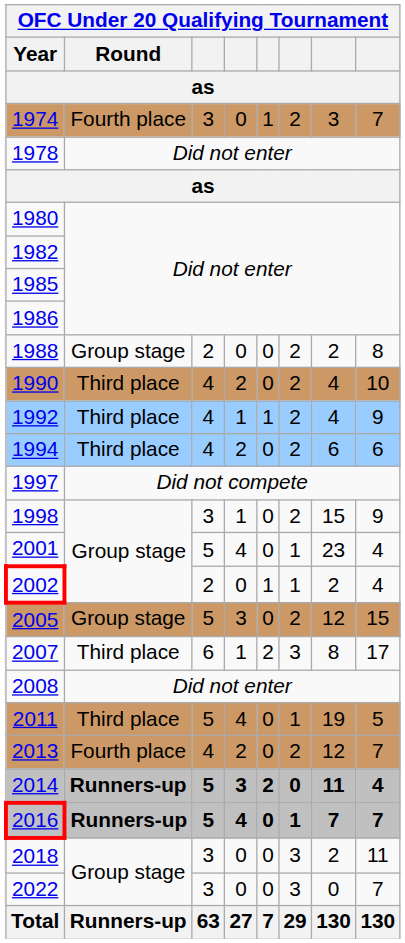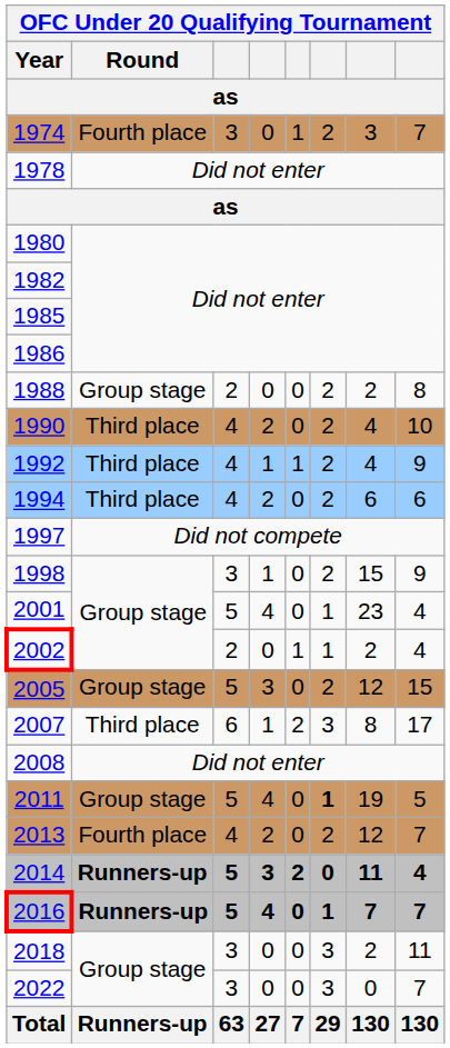 <table class="wikitable" style="text-align:center;">
 <tr>
 <th colspan="8"><a href='#'>OFC Under 20 Qualifying Tournament</a></th>
 </tr>
 <tr>
 <th>Year</th>
 <th>Round</th>
 <th></th>
 <th></th>
 <th></th>
 <th></th>
 <th></th>
 <th></th>
 </tr>
 <tr>
 <th colspan=9>as </th>
 </tr>
 <tr style="background:#c96;">
 <td> <a href='#'>1974</a></td>
 <td>Fourth place</td>
 <td>3</td>
 <td>0</td>
 <td>1</td>
 <td>2</td>
 <td>3</td>
 <td>7</td>
 </tr>
 <tr>
 <td> <a href='#'>1978</a></td>
 <td colspan=7><em>Did not enter</em></td>
 </tr>
 <tr>
 <th colspan=9>as </th>
 </tr>
 <tr>
 <td> <a href='#'>1980</a></td>
 <td rowspan=4 colspan=7><em>Did not enter</em></td>
 </tr>
 <tr>
 <td> <a href='#'>1982</a></td>
 </tr>
 <tr>
 <td> <a href='#'>1985</a></td>
 </tr>
 <tr>
 <td> <a href='#'>1986</a></td>
 </tr>
 <tr>
 <td> <a href='#'>1988</a></td>
 <td>Group stage</td>
 <td>2</td>
 <td>0</td>
 <td>0</td>
 <td>2</td>
 <td>2</td>
 <td>8</td>
 </tr>
 <tr style="background:#c96;">
 <td> <a href='#'>1990</a></td>
 <td>Third place</td>
 <td>4</td>
 <td>2</td>
 <td>0</td>
 <td>2</td>
 <td>4</td>
 <td>10</td>
 </tr>
 <tr style="background:#9acdff">
 <td> <a href='#'>1992</a></td>
 <td>Third place</td>
 <td>4</td>
 <td>1</td>
 <td>1</td>
 <td>2</td>
 <td>4</td>
 <td>9</td>
 </tr>
 <tr style="background:#9acdff">
 <td> <a href='#'>1994</a></td>
 <td>Third place</td>
 <td>4</td>
 <td>2</td>
 <td>0</td>
 <td>2</td>
 <td>6</td>
 <td>6</td>
 </tr>
 <tr>
 <td> <a href='#'>1997</a></td>
 <td colspan=7><em>Did not compete</em></td>
 </tr>
 <tr>
 <td> <a href='#'>1998</a></td>
 <td rowspan=3>Group stage</td>
 <td>3</td>
 <td>1</td>
 <td>0</td>
 <td>2</td>
 <td>15</td>
 <td>9</td>
 </tr>
 <tr>
 <td>  <a href='#'>2001</a></td>
 <td>5</td>
 <td>4</td>
 <td>0</td>
 <td>1</td>
 <td>23</td>
 <td>4</td>
 </tr>
 <tr>
 <td style="border: 3px solid red">  <a href='#'>2002</a></td>
 <td>2</td>
 <td>0</td>
 <td>1</td>
 <td>1</td>
 <td>2</td>
 <td>4</td>
 </tr>
 <tr style="background:#c96;">
 <td> <a href='#'>2005</a></td>
 <td>Group stage</td>
 <td>5</td>
 <td>3</td>
 <td>0</td>
 <td>2</td>
 <td>12</td>
 <td>15</td>
 </tr>
 <tr>
 <td> <a href='#'>2007</a></td>
 <td>Third place</td>
 <td>6</td>
 <td>1</td>
 <td>2</td>
 <td>3</td>
 <td>8</td>
 <td>17</td>
 </tr>
 <tr>
 <td> <a href='#'>2008</a></td>
 <td colspan=7><em>Did not enter</em></td>
 </tr>
 <tr style="background:#c96;">
 <td> <a href='#'>2011</a></td>
-<td>Third place</td>
+<td>Group stage</td>
 <td>5</td>
 <td>4</td>
 <td>0</td>
-<td>1</td>
+<td><strong>1</strong></td>
 <td>19</td>
 <td>5</td>
 </tr>
 <tr style="background:#c96;">
 <td> <a href='#'>2013</a></td>
 <td>Fourth place</td>
 <td>4</td>
 <td>2</td>
 <td>0</td>
 <td>2</td>
 <td>12</td>
 <td>7</td>
 </tr>
 <tr style="background:silver;">
 <td> <a href='#'>2014</a></td>
 <td><strong>Runners-up</strong></td>
 <td><strong>5</strong></td>
 <td><strong>3</strong></td>
 <td><strong>2</strong></td>
 <td><strong>0</strong></td>
 <td><strong>11</strong></td>
 <td><strong>4</strong></td>
 </tr>
 <tr style="background:silver;">
 <td style="border: 3px solid red">  <a href='#'>2016</a></td>
 <td><strong>Runners-up</strong></td>
 <td><strong>5</strong></td>
 <td><strong>4</strong></td>
 <td><strong>0</strong></td>
 <td><strong>1</strong></td>
 <td><strong>7</strong></td>
 <td><strong>7</strong></td>
 </tr>
 <tr>
 <td>  <a href='#'>2018</a></td>
 <td rowspan=2>Group stage</td>
 <td>3</td>
 <td>0</td>
 <td>0</td>
 <td>3</td>
 <td>2</td>
 <td>11</td>
 </tr>
 <tr>
 <td> <a href='#'>2022</a></td>
 <td>3</td>
 <td>0</td>
 <td>0</td>
 <td>3</td>
 <td>0</td>
 <td>7</td>
 </tr>
 <tr>
 <th><strong>Total</strong></th>
 <th><strong>Runners-up</strong></th>
 <th><strong>63</strong></th>
 <th><strong>27</strong></th>
 <th><strong>7</strong></th>
 <th><strong>29</strong></th>
 <th><strong>130</strong></th>
 <th><strong>130</strong></th>
 </tr>
 </table>
